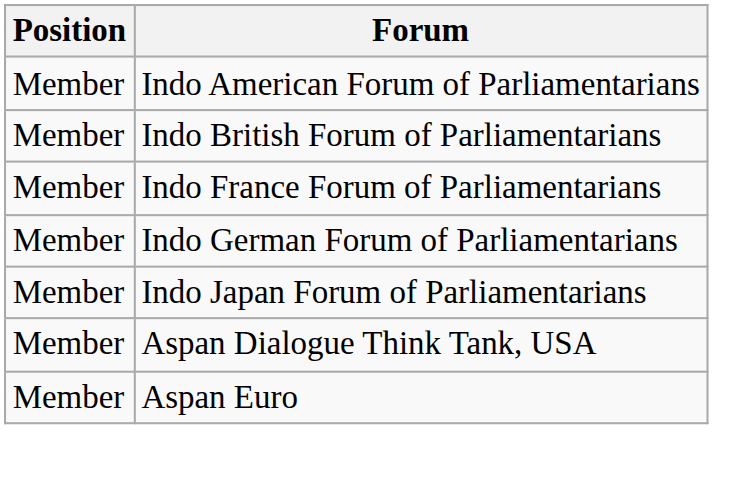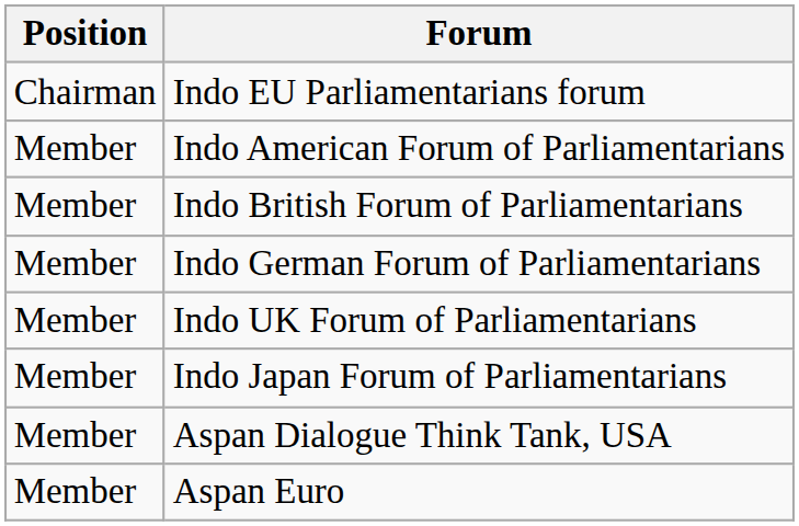 <table class="wikitable">
 <tr>
 <th>Position</th>
 <th>Forum</th>
+</tr>
+<tr>
+<td>Chairman</td>
+<td>Indo EU Parliamentarians forum</td>
 </tr>
 <tr>
 <td>Member</td>
 <td>Indo American Forum of Parliamentarians</td>
 </tr>
 <tr>
 <td>Member</td>
 <td>Indo British Forum of Parliamentarians</td>
 </tr>
 <tr>
 <td>Member</td>
-<td>Indo France Forum of Parliamentarians</td>
+<td>Indo German Forum of Parliamentarians</td>
 </tr>
 <tr>
 <td>Member</td>
-<td>Indo German Forum of Parliamentarians</td>
+<td>Indo UK Forum of Parliamentarians</td>
 </tr>
 <tr>
 <td>Member</td>
 <td>Indo Japan Forum of Parliamentarians</td>
 </tr>
 <tr>
 <td>Member</td>
 <td>Aspan Dialogue Think Tank, USA</td>
 </tr>
 <tr>
 <td>Member</td>
 <td>Aspan Euro</td>
 </tr>
 </table>
